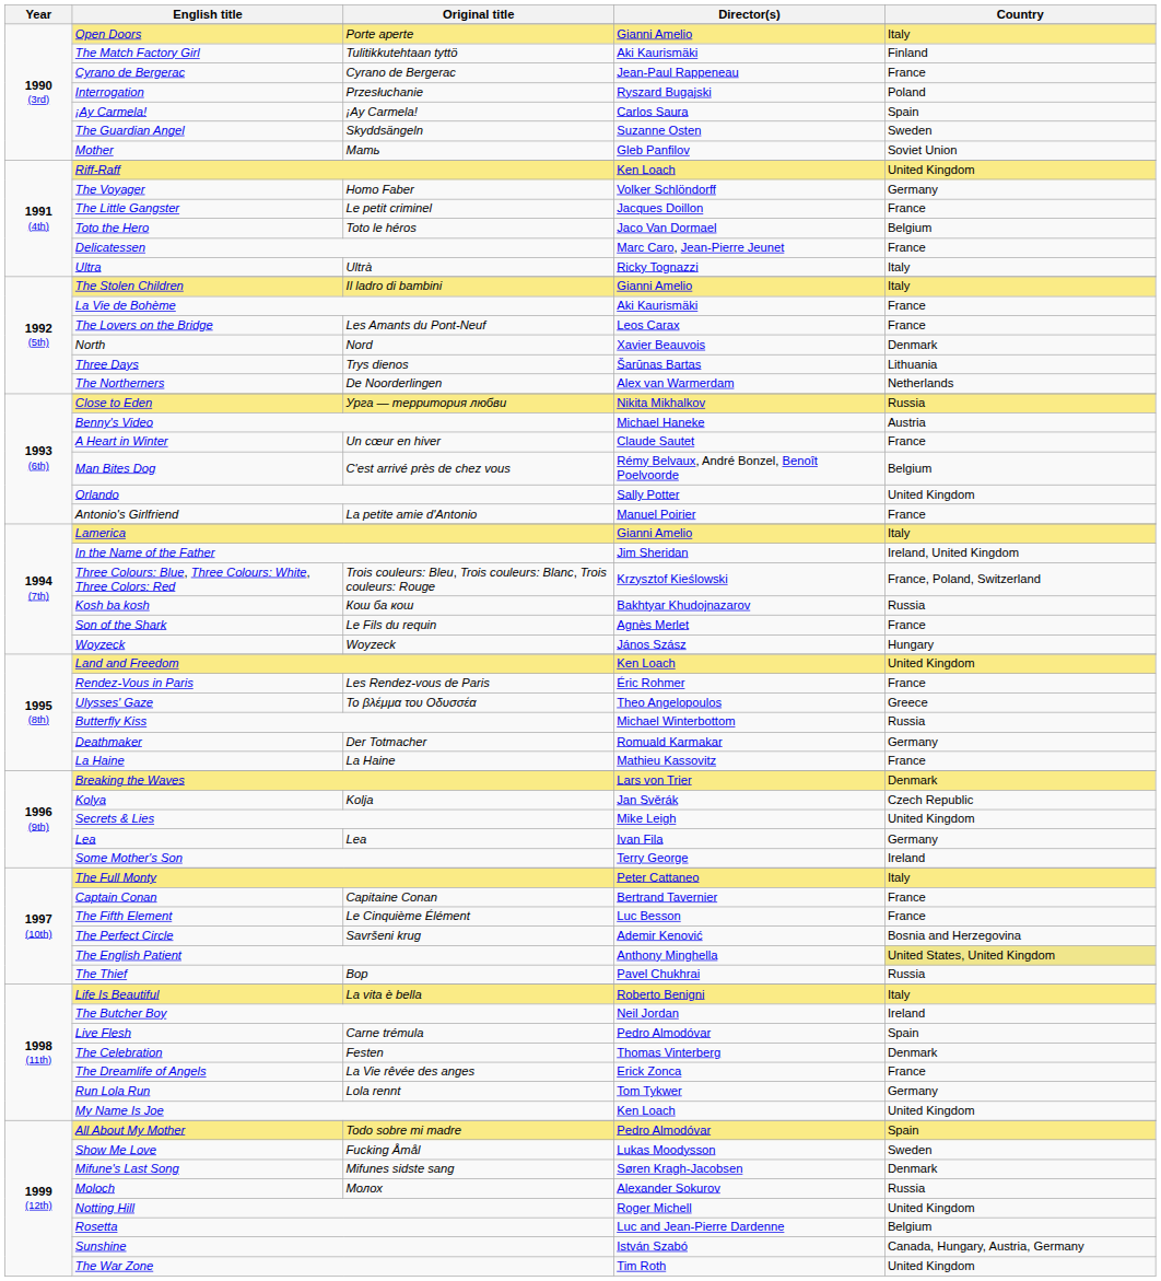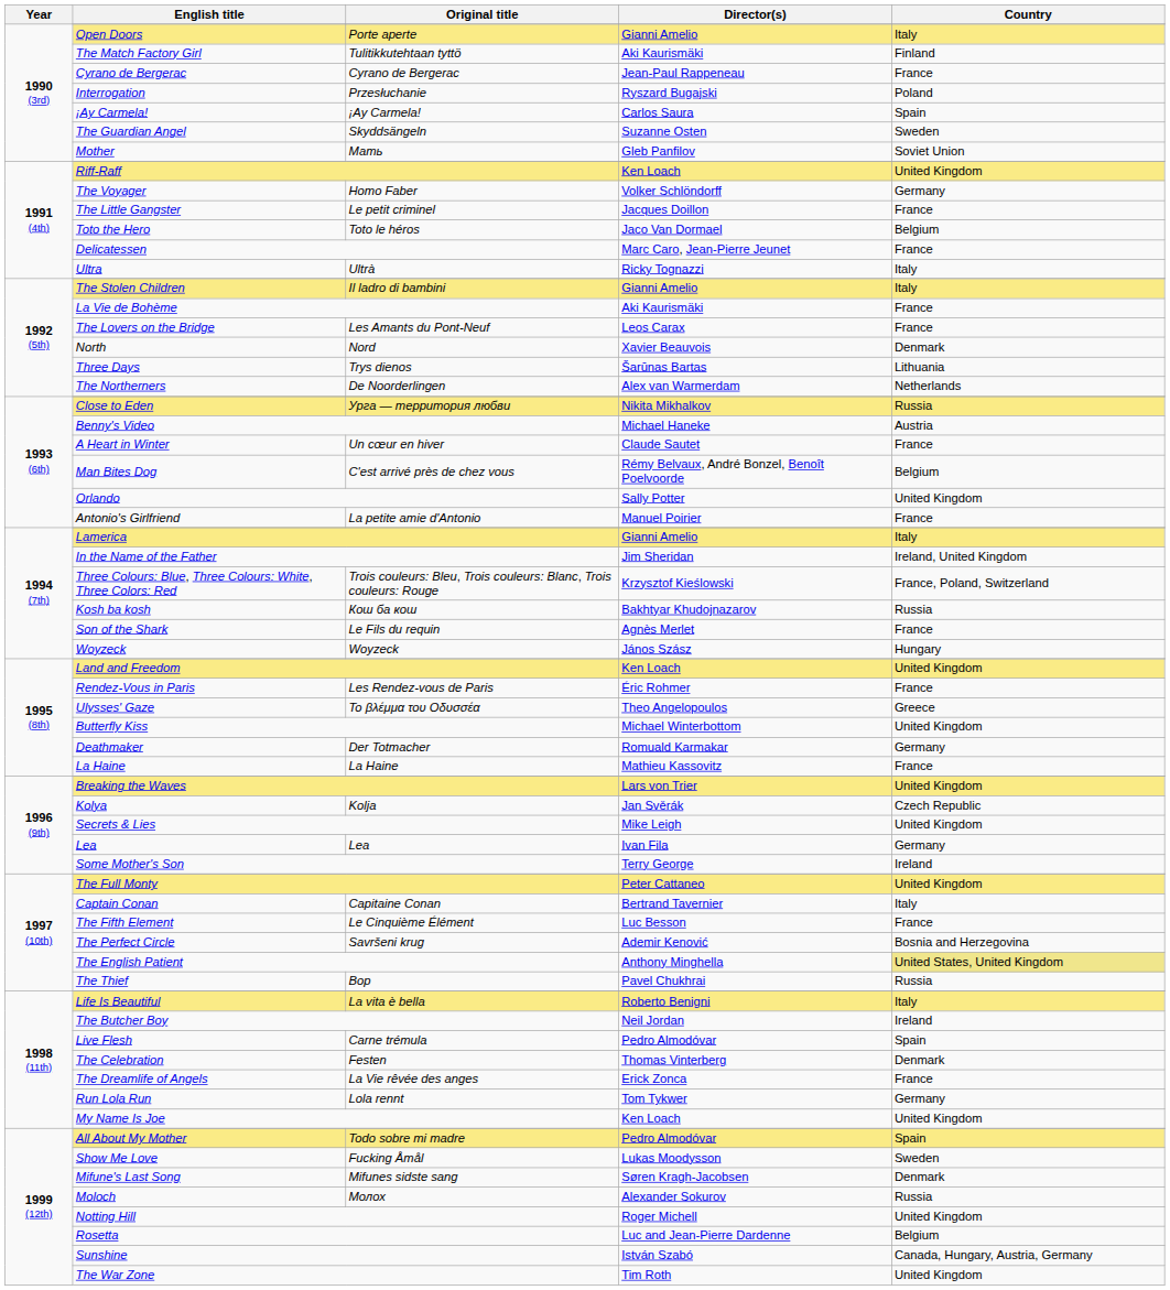 <table class="sortable wikitable" width="95%">
 <tr>
 <th width="5%">Year</th>
 <th width="20%">English title</th>
 <th width="20%">Original title</th>
 <th width="20%">Director(s)</th>
 <th width="20%">Country</th>
 </tr>
 <tr>
 <td rowspan="8" align="center"><strong>1990</strong><br><small><a href='#'>(3rd)</a></small></td>
 </tr>
 <tr style="background:#FAEB86">
 <td><em><a href='#'>Open Doors</a></em></td>
 <td><em>Porte aperte</em></td>
 <td><a href='#'>Gianni Amelio</a></td>
 <td>Italy</td>
 </tr>
 <tr>
 <td><em><a href='#'>The Match Factory Girl</a></em></td>
 <td><em>Tulitikkutehtaan tyttö</em></td>
 <td><a href='#'>Aki Kaurismäki</a></td>
 <td>Finland</td>
 </tr>
 <tr>
 <td><em><a href='#'>Cyrano de Bergerac</a></em></td>
 <td><em>Cyrano de Bergerac</em></td>
 <td><a href='#'>Jean-Paul Rappeneau</a></td>
 <td>France</td>
 </tr>
 <tr>
 <td><em><a href='#'>Interrogation</a></em></td>
 <td><em>Przesłuchanie</em></td>
 <td><a href='#'>Ryszard Bugajski</a></td>
 <td>Poland</td>
 </tr>
 <tr>
 <td><em><a href='#'>¡Ay Carmela!</a></em></td>
 <td><em>¡Ay Carmela!</em></td>
 <td><a href='#'>Carlos Saura</a></td>
 <td>Spain</td>
 </tr>
 <tr>
 <td><em><a href='#'>The Guardian Angel</a></em></td>
 <td><em>Skyddsängeln</em></td>
 <td><a href='#'>Suzanne Osten</a></td>
 <td>Sweden</td>
 </tr>
 <tr>
 <td><em><a href='#'>Mother</a></em></td>
 <td><em>Мать</em></td>
 <td><a href='#'>Gleb Panfilov</a></td>
 <td>Soviet Union</td>
 </tr>
 <tr>
 <td rowspan="7" align="center"><strong>1991</strong><br><small><a href='#'>(4th)</a></small></td>
 </tr>
 <tr style="background:#FAEB86">
 <td colspan=2><em><a href='#'>Riff-Raff</a></em></td>
 <td><a href='#'>Ken Loach</a></td>
 <td>United Kingdom</td>
 </tr>
 <tr>
 <td><em><a href='#'>The Voyager</a></em></td>
 <td><em>Homo Faber</em></td>
 <td><a href='#'>Volker Schlöndorff</a></td>
 <td>Germany</td>
 </tr>
 <tr>
 <td><em><a href='#'>The Little Gangster</a></em></td>
 <td><em>Le petit criminel</em></td>
 <td><a href='#'>Jacques Doillon</a></td>
 <td>France</td>
 </tr>
 <tr>
 <td><em><a href='#'>Toto the Hero</a></em></td>
 <td><em>Toto le héros</em></td>
 <td><a href='#'>Jaco Van Dormael</a></td>
 <td>Belgium</td>
 </tr>
 <tr>
 <td colspan=2><em><a href='#'>Delicatessen</a></em></td>
 <td><a href='#'>Marc Caro</a>, <a href='#'>Jean-Pierre Jeunet</a></td>
 <td>France</td>
 </tr>
 <tr>
 <td><em><a href='#'>Ultra</a></em></td>
 <td><em>Ultrà</em></td>
 <td><a href='#'>Ricky Tognazzi</a></td>
 <td>Italy</td>
 </tr>
 <tr>
 <td rowspan="7" align="center"><strong>1992</strong><br><small><a href='#'>(5th)</a></small></td>
 </tr>
 <tr style="background:#FAEB86">
 <td><em><a href='#'>The Stolen Children</a></em></td>
 <td><em>Il ladro di bambini</em></td>
 <td><a href='#'>Gianni Amelio</a></td>
 <td>Italy</td>
 </tr>
 <tr>
 <td colspan=2><em><a href='#'>La Vie de Bohème</a></em></td>
 <td><a href='#'>Aki Kaurismäki</a></td>
 <td>France</td>
 </tr>
 <tr>
 <td><em><a href='#'>The Lovers on the Bridge</a></em></td>
 <td><em>Les Amants du Pont-Neuf</em></td>
 <td><a href='#'>Leos Carax</a></td>
 <td>France</td>
 </tr>
 <tr>
 <td><em>North</em></td>
 <td><em>Nord</em></td>
 <td><a href='#'>Xavier Beauvois</a></td>
 <td>Denmark</td>
 </tr>
 <tr>
 <td><em><a href='#'>Three Days</a></em></td>
 <td><em>Trys dienos</em></td>
 <td><a href='#'>Šarūnas Bartas</a></td>
 <td>Lithuania</td>
 </tr>
 <tr>
 <td><em><a href='#'>The Northerners</a></em></td>
 <td><em>De Noorderlingen</em></td>
 <td><a href='#'>Alex van Warmerdam</a></td>
 <td>Netherlands</td>
 </tr>
 <tr>
 <td rowspan="7" align="center"><strong>1993</strong><br><small><a href='#'>(6th)</a></small></td>
 </tr>
 <tr style="background:#FAEB86">
 <td><em><a href='#'>Close to Eden</a></em></td>
 <td><em>Урга — территория любви</em></td>
 <td><a href='#'>Nikita Mikhalkov</a></td>
 <td>Russia</td>
 </tr>
 <tr>
 <td colspan=2><em><a href='#'>Benny's Video</a></em></td>
 <td><a href='#'>Michael Haneke</a></td>
 <td>Austria</td>
 </tr>
 <tr>
 <td><em><a href='#'>A Heart in Winter</a></em></td>
 <td><em>Un cœur en hiver</em></td>
 <td><a href='#'>Claude Sautet</a></td>
 <td>France</td>
 </tr>
 <tr>
 <td><em><a href='#'>Man Bites Dog</a></em></td>
 <td><em>C'est arrivé près de chez vous</em></td>
 <td><a href='#'>Rémy Belvaux</a>, André Bonzel, <a href='#'>Benoît Poelvoorde</a></td>
 <td>Belgium</td>
 </tr>
 <tr>
 <td colspan=2><em><a href='#'>Orlando</a></em></td>
 <td><a href='#'>Sally Potter</a></td>
 <td>United Kingdom</td>
 </tr>
 <tr>
 <td><em>Antonio's Girlfriend</em></td>
 <td><em>La petite amie d'Antonio</em></td>
 <td><a href='#'>Manuel Poirier</a></td>
 <td>France</td>
 </tr>
 <tr>
 <td rowspan="7" align="center"><strong>1994</strong><br><small><a href='#'>(7th)</a></small></td>
 </tr>
 <tr style="background:#FAEB86">
 <td colspan=2><em><a href='#'>Lamerica</a></em></td>
 <td><a href='#'>Gianni Amelio</a></td>
 <td>Italy</td>
 </tr>
 <tr>
 <td colspan="2"><em><a href='#'>In the Name of the Father</a></em></td>
 <td><a href='#'>Jim Sheridan</a></td>
 <td>Ireland, United Kingdom</td>
 </tr>
 <tr>
 <td><em><a href='#'>Three Colours: Blue</a></em>, <em><a href='#'>Three Colours: White</a></em>, <em><a href='#'>Three Colors: Red</a></em></td>
 <td><em>Trois couleurs: Bleu</em>, <em>Trois couleurs: Blanc</em>, <em>Trois couleurs: Rouge</em></td>
 <td><a href='#'>Krzysztof Kieślowski</a></td>
 <td>France, Poland, Switzerland</td>
 </tr>
 <tr>
 <td><em><a href='#'>Kosh ba kosh</a></em></td>
 <td><em>Кош ба кош</em></td>
 <td><a href='#'>Bakhtyar Khudojnazarov</a></td>
 <td>Russia</td>
 </tr>
 <tr>
 <td><em><a href='#'>Son of the Shark</a></em></td>
 <td><em>Le Fils du requin</em></td>
 <td><a href='#'>Agnès Merlet</a></td>
 <td>France</td>
 </tr>
 <tr>
 <td><em><a href='#'>Woyzeck</a></em></td>
 <td><em>Woyzeck</em></td>
 <td><a href='#'>János Szász</a></td>
 <td>Hungary</td>
 </tr>
 <tr>
 <td rowspan="7" align="center"><strong>1995</strong><br><small><a href='#'>(8th)</a></small></td>
 </tr>
 <tr style="background:#FAEB86">
 <td colspan=2><em><a href='#'>Land and Freedom</a></em></td>
 <td><a href='#'>Ken Loach</a></td>
 <td>United Kingdom</td>
 </tr>
 <tr>
 <td><em><a href='#'>Rendez-Vous in Paris</a></em></td>
 <td><em>Les Rendez-vous de Paris</em></td>
 <td><a href='#'>Éric Rohmer</a></td>
 <td>France</td>
 </tr>
 <tr>
 <td><em><a href='#'>Ulysses' Gaze</a></em></td>
 <td><em>Το βλέμμα του Οδυσσέα</em></td>
 <td><a href='#'>Theo Angelopoulos</a></td>
 <td>Greece</td>
 </tr>
 <tr>
 <td colspan=2><em><a href='#'>Butterfly Kiss</a></em></td>
 <td><a href='#'>Michael Winterbottom</a></td>
-<td>Russia</td>
+<td>United Kingdom</td>
 </tr>
 <tr>
 <td><em><a href='#'>Deathmaker</a></em></td>
 <td><em>Der Totmacher</em></td>
 <td><a href='#'>Romuald Karmakar</a></td>
 <td>Germany</td>
 </tr>
 <tr>
 <td><em><a href='#'>La Haine</a></em></td>
 <td><em>La Haine</em></td>
 <td><a href='#'>Mathieu Kassovitz</a></td>
 <td>France</td>
 </tr>
 <tr>
 <td rowspan="6" align="center"><strong>1996</strong><br><small><a href='#'>(9th)</a></small></td>
 </tr>
 <tr style="background:#FAEB86">
 <td colspan=2><em><a href='#'>Breaking the Waves</a></em></td>
 <td><a href='#'>Lars von Trier</a></td>
-<td>Denmark</td>
+<td>United Kingdom</td>
 </tr>
 <tr>
 <td><em><a href='#'>Kolya</a></em></td>
 <td><em>Kolja</em></td>
 <td><a href='#'>Jan Svěrák</a></td>
 <td>Czech Republic</td>
 </tr>
 <tr>
 <td colspan=2><em><a href='#'>Secrets & Lies</a></em></td>
 <td><a href='#'>Mike Leigh</a></td>
 <td>United Kingdom</td>
 </tr>
 <tr>
 <td><em><a href='#'>Lea</a></em></td>
 <td><em>Lea</em></td>
 <td><a href='#'>Ivan Fila</a></td>
 <td>Germany</td>
 </tr>
 <tr>
 <td colspan=2><em><a href='#'>Some Mother's Son</a></em></td>
 <td><a href='#'>Terry George</a></td>
 <td>Ireland</td>
 </tr>
 <tr>
 <td rowspan="7" align="center"><strong>1997</strong><br><small><a href='#'>(10th)</a></small></td>
 </tr>
 <tr style="background:#FAEB86">
 <td colspan=2><em><a href='#'>The Full Monty</a></em></td>
 <td><a href='#'>Peter Cattaneo</a></td>
-<td>Italy</td>
+<td>United Kingdom</td>
 </tr>
 <tr>
 <td><em><a href='#'>Captain Conan</a></em></td>
 <td><em>Capitaine Conan</em></td>
 <td><a href='#'>Bertrand Tavernier</a></td>
-<td>France</td>
+<td>Italy</td>
 </tr>
 <tr>
 <td><em><a href='#'>The Fifth Element</a></em></td>
 <td><em>Le Cinquième Élément</em></td>
 <td><a href='#'>Luc Besson</a></td>
 <td>France</td>
 </tr>
 <tr>
 <td><em><a href='#'>The Perfect Circle</a></em></td>
 <td><em>Savršeni krug</em></td>
 <td><a href='#'>Ademir Kenović</a></td>
 <td>Bosnia and Herzegovina</td>
 </tr>
 <tr>
 <td colspan=2><em><a href='#'>The English Patient</a></em></td>
 <td><a href='#'>Anthony Minghella</a></td>
 <td style="background: khaki;">United States, United Kingdom</td>
 </tr>
 <tr>
 <td><em><a href='#'>The Thief</a></em></td>
 <td><em>Вор</em></td>
 <td><a href='#'>Pavel Chukhrai</a></td>
 <td>Russia</td>
 </tr>
 <tr>
 <td rowspan="8" align="center"><strong>1998</strong><br><small><a href='#'>(11th)</a></small></td>
 </tr>
 <tr style="background:#FAEB86">
 <td><em><a href='#'>Life Is Beautiful</a></em></td>
 <td><em>La vita è bella</em></td>
 <td><a href='#'>Roberto Benigni</a></td>
 <td>Italy</td>
 </tr>
 <tr>
 <td colspan=2><em><a href='#'>The Butcher Boy</a></em></td>
 <td><a href='#'>Neil Jordan</a></td>
 <td>Ireland</td>
 </tr>
 <tr>
 <td><em><a href='#'>Live Flesh</a></em></td>
 <td><em>Carne trémula</em></td>
 <td><a href='#'>Pedro Almodóvar</a></td>
 <td>Spain</td>
 </tr>
 <tr>
 <td><em><a href='#'>The Celebration</a></em></td>
 <td><em>Festen</em></td>
 <td><a href='#'>Thomas Vinterberg</a></td>
 <td>Denmark</td>
 </tr>
 <tr>
 <td><em><a href='#'>The Dreamlife of Angels</a></em></td>
 <td><em>La Vie rêvée des anges</em></td>
 <td><a href='#'>Erick Zonca</a></td>
 <td>France</td>
 </tr>
 <tr>
 <td><em><a href='#'>Run Lola Run</a></em></td>
 <td><em>Lola rennt</em></td>
 <td><a href='#'>Tom Tykwer</a></td>
 <td>Germany</td>
 </tr>
 <tr>
 <td colspan=2><em><a href='#'>My Name Is Joe</a></em></td>
 <td><a href='#'>Ken Loach</a></td>
 <td>United Kingdom</td>
 </tr>
 <tr>
 <td rowspan="9" align="center"><strong>1999</strong><br><small><a href='#'>(12th)</a></small></td>
 </tr>
 <tr style="background:#FAEB86">
 <td><em><a href='#'>All About My Mother</a></em></td>
 <td><em>Todo sobre mi madre</em></td>
 <td><a href='#'>Pedro Almodóvar</a></td>
 <td>Spain</td>
 </tr>
 <tr>
 <td><em><a href='#'>Show Me Love</a></em></td>
 <td><em>Fucking Åmål</em></td>
 <td><a href='#'>Lukas Moodysson</a></td>
 <td>Sweden</td>
 </tr>
 <tr>
 <td><em><a href='#'>Mifune's Last Song</a></em></td>
 <td><em>Mifunes sidste sang</em></td>
 <td><a href='#'>Søren Kragh-Jacobsen</a></td>
 <td>Denmark</td>
 </tr>
 <tr>
 <td><em><a href='#'>Moloch</a></em></td>
 <td><em>Молох</em></td>
 <td><a href='#'>Alexander Sokurov</a></td>
 <td>Russia</td>
 </tr>
 <tr>
 <td colspan=2><em><a href='#'>Notting Hill</a></em></td>
 <td><a href='#'>Roger Michell</a></td>
 <td>United Kingdom</td>
 </tr>
 <tr>
 <td colspan=2><em><a href='#'>Rosetta</a></em></td>
 <td><a href='#'>Luc and Jean-Pierre Dardenne</a></td>
 <td>Belgium</td>
 </tr>
 <tr>
 <td colspan=2><em><a href='#'>Sunshine</a></em></td>
 <td><a href='#'>István Szabó</a></td>
 <td>Canada, Hungary, Austria, Germany</td>
 </tr>
 <tr>
 <td colspan=2><em><a href='#'>The War Zone</a></em></td>
 <td><a href='#'>Tim Roth</a></td>
 <td>United Kingdom</td>
 </tr>
 </table>
